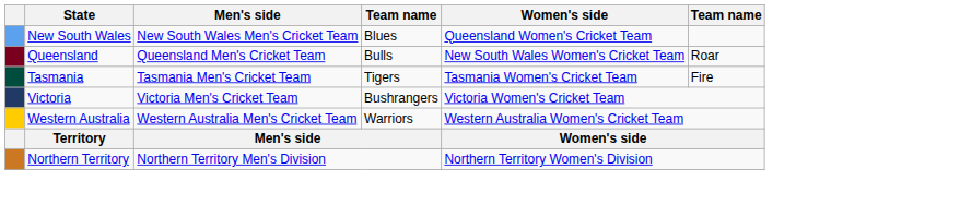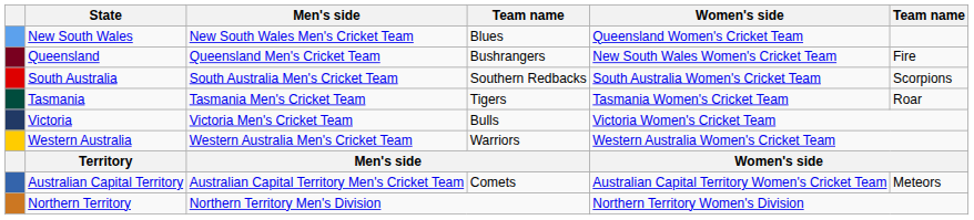 <table class="wikitable" style="font-size:90%;">
 <tr bgcolor="#efefef">
 <th width=15> </th>
 <th>State</th>
 <th>Men's side</th>
 <th>Team name</th>
 <th>Women's side</th>
 <th>Team name</th>
 </tr>
 <tr>
 <td bgcolor="#5ca1ed"> </td>
 <td><a href='#'>New South Wales</a></td>
 <td style="text-align:left;"><a href='#'>New South Wales Men's Cricket Team</a></td>
 <td>Blues</td>
 <td style="text-align:left;"><a href='#'>Queensland Women's Cricket Team</a></td>
 <td></td>
 </tr>
 <tr>
 <td bgcolor="#79001f"> </td>
 <td><a href='#'>Queensland</a></td>
 <td style="text-align:left;"><a href='#'>Queensland Men's Cricket Team</a></td>
-<td>Bulls</td>
+<td>Bushrangers</td>
 <td style="text-align:left;"><a href='#'>New South Wales Women's Cricket Team</a></td>
-<td>Roar</td>
+<td>Fire</td>
+</tr>
+<tr>
+<td bgcolor="#de0000"> </td>
+<td><a href='#'>South Australia</a></td>
+<td style="text-align:left;"><a href='#'>South Australia Men's Cricket Team</a></td>
+<td>Southern Redbacks</td>
+<td style="text-align:left;"><a href='#'>South Australia Women's Cricket Team</a></td>
+<td>Scorpions</td>
 </tr>
 <tr>
 <td bgcolor="#004c3d"> </td>
 <td><a href='#'>Tasmania</a></td>
 <td style="text-align:left;"><a href='#'>Tasmania Men's Cricket Team</a></td>
 <td>Tigers</td>
 <td style="text-align:left;"><a href='#'>Tasmania Women's Cricket Team</a></td>
-<td>Fire</td>
+<td>Roar</td>
 </tr>
 <tr>
 <td bgcolor="#213965"> </td>
 <td><a href='#'>Victoria</a></td>
 <td style="text-align:left;"><a href='#'>Victoria Men's Cricket Team</a></td>
-<td>Bushrangers</td>
+<td>Bulls</td>
 <td colspan="2" style="text-align:left;"><a href='#'>Victoria Women's Cricket Team</a></td>
 </tr>
 <tr>
 <td bgcolor="#ffcc00"> </td>
 <td><a href='#'>Western Australia</a></td>
 <td style="text-align:left;"><a href='#'>Western Australia Men's Cricket Team</a></td>
 <td>Warriors</td>
 <td colspan="2" style="text-align:left;"><a href='#'>Western Australia Women's Cricket Team</a></td>
 </tr>
 <tr bgcolor="#efefef">
 <th width=15> </th>
 <th>Territory</th>
 <th colspan="2">Men's side</th>
 <th colspan="2">Women's side</th>
 </tr>
 <tr>
+<td bgcolor="#3464ab"> </td>
+<td><a href='#'>Australian Capital Territory</a></td>
+<td style="text-align:left;"><a href='#'>Australian Capital Territory Men's Cricket Team</a></td>
+<td>Comets</td>
+<td style="text-align:left;"><a href='#'>Australian Capital Territory Women's Cricket Team</a></td>
+<td>Meteors</td>
+</tr>
+<tr>
 <td bgcolor="#CC7722"> </td>
 <td><a href='#'>Northern Territory</a></td>
 <td style="text-align:left;" colspan="2"><a href='#'>Northern Territory Men's Division</a></td>
 <td style="text-align:left;" colspan="2"><a href='#'>Northern Territory Women's Division</a></td>
 </tr>
 </table>
